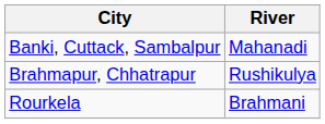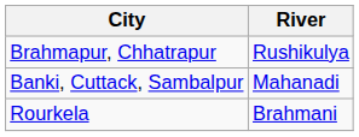 <table class="wikitable sortable">
 <tr>
 <th>City</th>
 <th>River</th>
 </tr>
+<tr>
+<td><a href='#'>Brahmapur</a>, <a href='#'>Chhatrapur</a></td>
+<td><a href='#'>Rushikulya</a></td>
+</tr>
 <tr Bhubaneswar Kuakhai River>
 <td><a href='#'>Banki</a>, <a href='#'>Cuttack</a>, <a href='#'>Sambalpur</a></td>
 <td><a href='#'>Mahanadi</a></td>
-</tr>
-<tr>
-<td><a href='#'>Brahmapur</a>, <a href='#'>Chhatrapur</a></td>
-<td><a href='#'>Rushikulya</a></td>
 </tr>
 <tr>
 <td><a href='#'>Rourkela</a></td>
 <td><a href='#'>Brahmani</a></td>
 </tr>
 <tr>
 </tr>
 </table>
